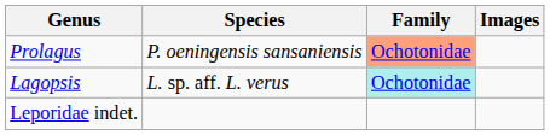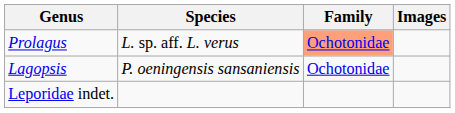 <table class="wikitable sortable">
 <tr>
 <th>Genus</th>
 <th>Species</th>
 <th>Family</th>
 <th>Images</th>
 </tr>
 <tr>
 <td><em><a href='#'>Prolagus</a></em></td>
-<td><em>P. oeningensis sansaniensis</em></td>
+<td><em>L.</em> sp. aff. <em>L. verus</em></td>
 <td style="background: lightsalmon;"><a href='#'>Ochotonidae</a></td>
 <td></td>
 </tr>
 <tr>
 <td><em><a href='#'>Lagopsis</a></em></td>
-<td><em>L.</em> sp. aff. <em>L. verus</em></td>
-<td style="background: paleturquoise;"><a href='#'>Ochotonidae</a></td>
+<td><em>P. oeningensis sansaniensis</em></td>
+<td><a href='#'>Ochotonidae</a></td>
 <td></td>
 </tr>
 <tr>
 <td><a href='#'>Leporidae</a> indet.</td>
 <td></td>
 <td></td>
 </tr>
 </table>
